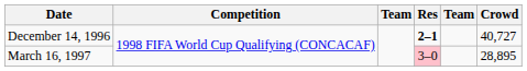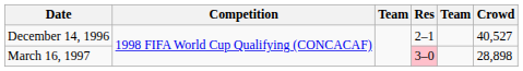 <table class="wikitable">
 <tr>
 <th>Date</th>
 <th>Competition</th>
 <th>Team</th>
 <th>Res</th>
 <th>Team</th>
 <th>Crowd</th>
 </tr>
 <tr>
 <td>December 14, 1996</td>
 <td rowspan="2"><a href='#'>1998 FIFA World Cup Qualifying (CONCACAF)</a></td>
 <td rowspan="2"><strong></strong></td>
-<td align=center><strong>2–1</strong></td>
+<td align=center>2–1</td>
 <td></td>
-<td>40,727</td>
+<td>40,527</td>
 </tr>
 <tr>
 <td>March 16, 1997</td>
 <td align=center style="background: pink;">3–0</td>
 <td></td>
-<td>28,895</td>
+<td>28,898</td>
 </tr>
 </table>
